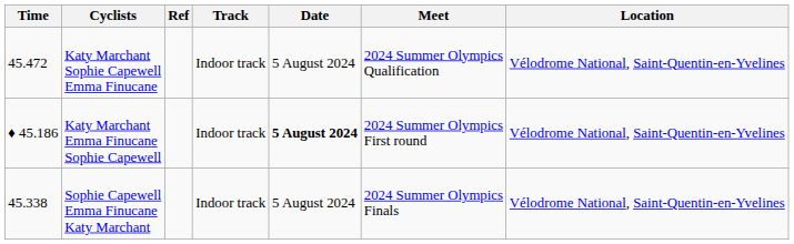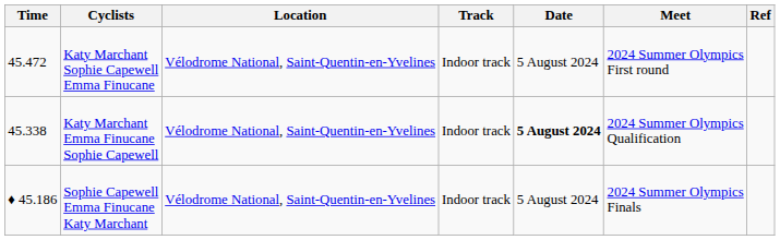 <table class="wikitable">
 <tr>
 <th>Time</th>
 <th>Cyclists</th>
-<th>Ref</th>
+<th>Location</th>
 <th>Track</th>
 <th>Date</th>
 <th>Meet</th>
-<th>Location</th>
+<th>Ref</th>
 </tr>
 <tr>
 <td>45.472</td>
 <td><br><a href='#'>Katy Marchant</a><br><a href='#'>Sophie Capewell</a><br><a href='#'>Emma Finucane</a></td>
-<td></td>
+<td> <a href='#'>Vélodrome National</a>, <a href='#'>Saint-Quentin-en-Yvelines</a></td>
 <td>Indoor track</td>
 <td>5 August 2024</td>
+<td><a href='#'>2024 Summer Olympics</a><br>First round</td>
+<td></td>
+</tr>
+<tr>
+<td>45.338</td>
+<td><br><a href='#'>Katy Marchant</a><br><a href='#'>Emma Finucane</a><br><a href='#'>Sophie Capewell</a></td>
+<td> <a href='#'>Vélodrome National</a>, <a href='#'>Saint-Quentin-en-Yvelines</a></td>
+<td>Indoor track</td>
+<td><strong>5 August 2024</strong></td>
 <td><a href='#'>2024 Summer Olympics</a><br>Qualification</td>
-<td> <a href='#'>Vélodrome National</a>, <a href='#'>Saint-Quentin-en-Yvelines</a></td>
+<td></td>
 </tr>
 <tr>
 <td>♦ 45.186</td>
-<td><br><a href='#'>Katy Marchant</a><br><a href='#'>Emma Finucane</a><br><a href='#'>Sophie Capewell</a></td>
-<td></td>
-<td>Indoor track</td>
-<td><strong>5 August 2024</strong></td>
-<td><a href='#'>2024 Summer Olympics</a><br>First round</td>
+<td><br><a href='#'>Sophie Capewell</a><br><a href='#'>Emma Finucane</a><br><a href='#'>Katy Marchant</a></td>
 <td> <a href='#'>Vélodrome National</a>, <a href='#'>Saint-Quentin-en-Yvelines</a></td>
-</tr>
-<tr>
-<td>45.338</td>
-<td><br><a href='#'>Sophie Capewell</a><br><a href='#'>Emma Finucane</a><br><a href='#'>Katy Marchant</a></td>
-<td></td>
 <td>Indoor track</td>
 <td>5 August 2024</td>
 <td><a href='#'>2024 Summer Olympics</a><br>Finals</td>
-<td> <a href='#'>Vélodrome National</a>, <a href='#'>Saint-Quentin-en-Yvelines</a></td>
+<td></td>
 </tr>
 </table>
